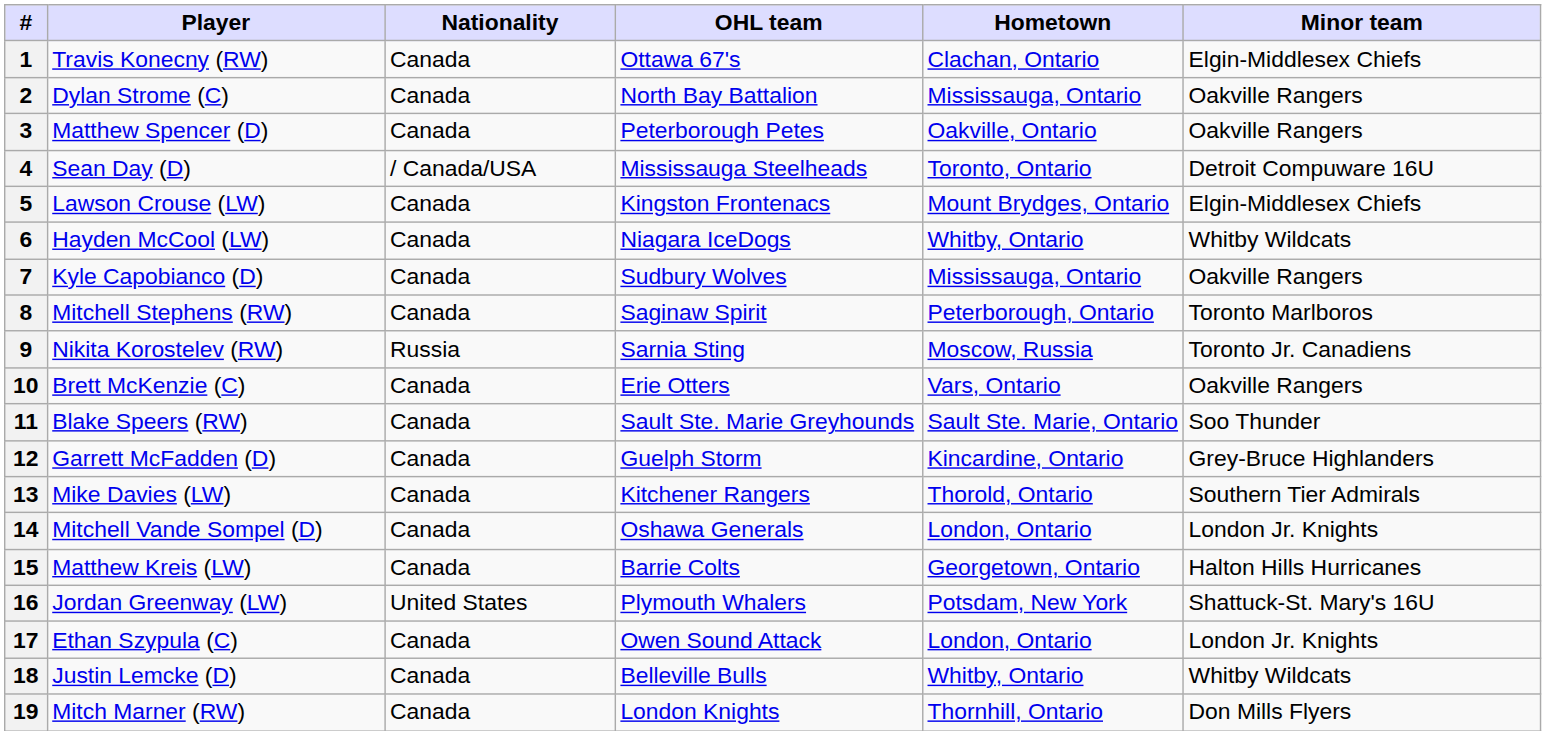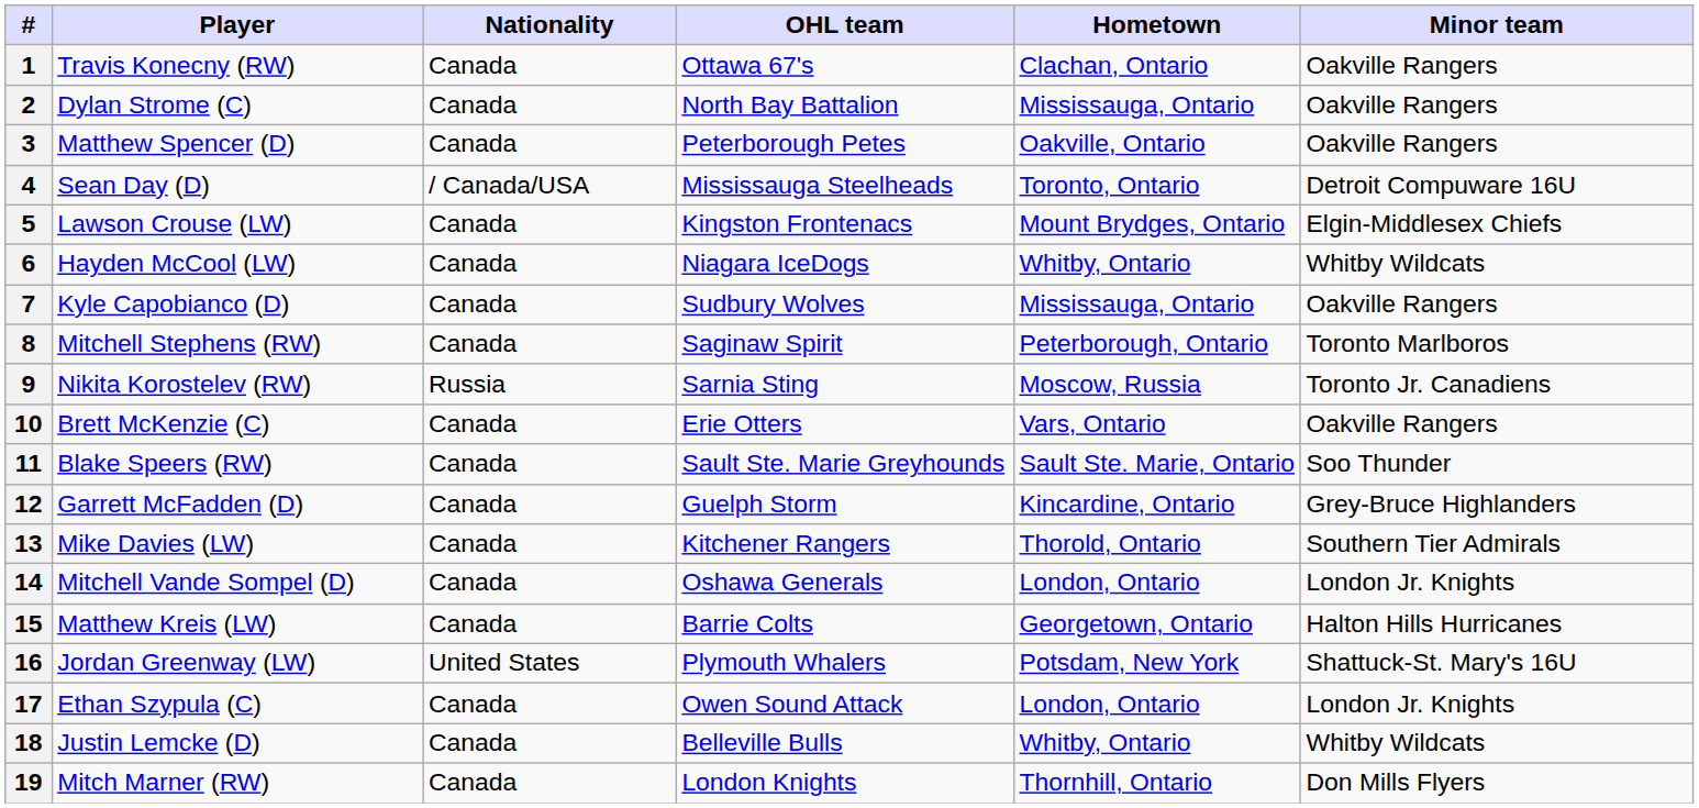 <table class="wikitable">
 <tr>
 <th style="background:#ddf; width:2.75%;">#</th>
 <th style="background:#ddf; width:22.0%;">Player</th>
 <th style="background:#ddf; width:15.0%;">Nationality</th>
 <th style="background:#ddf; width:20.0%;">OHL team</th>
 <th style="background:#ddf; width:17.0%;">Hometown</th>
 <th style="background:#ddf; width:100.0%;">Minor team</th>
 </tr>
 <tr>
 <th>1</th>
 <td><a href='#'>Travis Konecny</a> (<a href='#'>RW</a>)</td>
 <td> Canada</td>
 <td><a href='#'>Ottawa 67's</a></td>
 <td><a href='#'>Clachan, Ontario</a></td>
-<td>Elgin-Middlesex Chiefs</td>
+<td>Oakville Rangers</td>
 </tr>
 <tr>
 <th>2</th>
 <td><a href='#'>Dylan Strome</a> (<a href='#'>C</a>)</td>
 <td> Canada</td>
 <td><a href='#'>North Bay Battalion</a></td>
 <td><a href='#'>Mississauga, Ontario</a></td>
 <td>Oakville Rangers</td>
 </tr>
 <tr>
 <th>3</th>
 <td><a href='#'>Matthew Spencer</a> (<a href='#'>D</a>)</td>
 <td> Canada</td>
 <td><a href='#'>Peterborough Petes</a></td>
 <td><a href='#'>Oakville, Ontario</a></td>
 <td>Oakville Rangers</td>
 </tr>
 <tr>
 <th>4</th>
 <td><a href='#'>Sean Day</a> (<a href='#'>D</a>)</td>
 <td>/ Canada/USA</td>
 <td><a href='#'>Mississauga Steelheads</a></td>
 <td><a href='#'>Toronto, Ontario</a></td>
 <td>Detroit Compuware 16U</td>
 </tr>
 <tr>
 <th>5</th>
 <td><a href='#'>Lawson Crouse</a> (<a href='#'>LW</a>)</td>
 <td> Canada</td>
 <td><a href='#'>Kingston Frontenacs</a></td>
 <td><a href='#'>Mount Brydges, Ontario</a></td>
 <td>Elgin-Middlesex Chiefs</td>
 </tr>
 <tr>
 <th>6</th>
 <td><a href='#'>Hayden McCool</a> (<a href='#'>LW</a>)</td>
 <td> Canada</td>
 <td><a href='#'>Niagara IceDogs</a></td>
 <td><a href='#'>Whitby, Ontario</a></td>
 <td>Whitby Wildcats</td>
 </tr>
 <tr>
 <th>7</th>
 <td><a href='#'>Kyle Capobianco</a> (<a href='#'>D</a>)</td>
 <td> Canada</td>
 <td><a href='#'>Sudbury Wolves</a></td>
 <td><a href='#'>Mississauga, Ontario</a></td>
 <td>Oakville Rangers</td>
 </tr>
 <tr>
 <th>8</th>
 <td><a href='#'>Mitchell Stephens</a> (<a href='#'>RW</a>)</td>
 <td> Canada</td>
 <td><a href='#'>Saginaw Spirit</a></td>
 <td><a href='#'>Peterborough, Ontario</a></td>
 <td>Toronto Marlboros</td>
 </tr>
 <tr>
 <th>9</th>
 <td><a href='#'>Nikita Korostelev</a> (<a href='#'>RW</a>)</td>
 <td> Russia</td>
 <td><a href='#'>Sarnia Sting</a></td>
 <td><a href='#'>Moscow, Russia</a></td>
 <td>Toronto Jr. Canadiens</td>
 </tr>
 <tr>
 <th>10</th>
 <td><a href='#'>Brett McKenzie</a> (<a href='#'>C</a>)</td>
 <td> Canada</td>
 <td><a href='#'>Erie Otters</a></td>
 <td><a href='#'>Vars, Ontario</a></td>
 <td>Oakville Rangers</td>
 </tr>
 <tr>
 <th>11</th>
 <td><a href='#'>Blake Speers</a> (<a href='#'>RW</a>)</td>
 <td> Canada</td>
 <td><a href='#'>Sault Ste. Marie Greyhounds</a></td>
 <td><a href='#'>Sault Ste. Marie, Ontario</a></td>
 <td>Soo Thunder</td>
 </tr>
 <tr>
 <th>12</th>
 <td><a href='#'>Garrett McFadden</a> (<a href='#'>D</a>)</td>
 <td> Canada</td>
 <td><a href='#'>Guelph Storm</a></td>
 <td><a href='#'>Kincardine, Ontario</a></td>
 <td>Grey-Bruce Highlanders</td>
 </tr>
 <tr>
 <th>13</th>
 <td><a href='#'>Mike Davies</a> (<a href='#'>LW</a>)</td>
 <td> Canada</td>
 <td><a href='#'>Kitchener Rangers</a></td>
 <td><a href='#'>Thorold, Ontario</a></td>
 <td>Southern Tier Admirals</td>
 </tr>
 <tr>
 <th>14</th>
 <td><a href='#'>Mitchell Vande Sompel</a> (<a href='#'>D</a>)</td>
 <td> Canada</td>
 <td><a href='#'>Oshawa Generals</a></td>
 <td><a href='#'>London, Ontario</a></td>
 <td>London Jr. Knights</td>
 </tr>
 <tr>
 <th>15</th>
 <td><a href='#'>Matthew Kreis</a> (<a href='#'>LW</a>)</td>
 <td> Canada</td>
 <td><a href='#'>Barrie Colts</a></td>
 <td><a href='#'>Georgetown, Ontario</a></td>
 <td>Halton Hills Hurricanes</td>
 </tr>
 <tr>
 <th>16</th>
 <td><a href='#'>Jordan Greenway</a> (<a href='#'>LW</a>)</td>
 <td> United States</td>
 <td><a href='#'>Plymouth Whalers</a></td>
 <td><a href='#'>Potsdam, New York</a></td>
 <td>Shattuck-St. Mary's 16U</td>
 </tr>
 <tr>
 <th>17</th>
 <td><a href='#'>Ethan Szypula</a> (<a href='#'>C</a>)</td>
 <td> Canada</td>
 <td><a href='#'>Owen Sound Attack</a></td>
 <td><a href='#'>London, Ontario</a></td>
 <td>London Jr. Knights</td>
 </tr>
 <tr>
 <th>18</th>
 <td><a href='#'>Justin Lemcke</a> (<a href='#'>D</a>)</td>
 <td> Canada</td>
 <td><a href='#'>Belleville Bulls</a></td>
 <td><a href='#'>Whitby, Ontario</a></td>
 <td>Whitby Wildcats</td>
 </tr>
 <tr>
 <th>19</th>
 <td><a href='#'>Mitch Marner</a> (<a href='#'>RW</a>)</td>
 <td> Canada</td>
 <td><a href='#'>London Knights</a></td>
 <td><a href='#'>Thornhill, Ontario</a></td>
 <td>Don Mills Flyers</td>
 </tr>
 </table>
